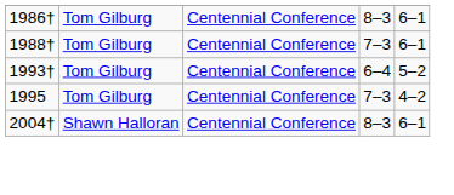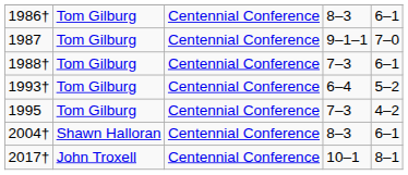 <table class="wikitable">
 <tr>
 </tr>
 <tr>
 <td>1986†</td>
 <td><a href='#'>Tom Gilburg</a></td>
 <td><a href='#'>Centennial Conference</a></td>
 <td>8–3</td>
 <td>6–1</td>
+</tr>
+<tr>
+<td>1987</td>
+<td><a href='#'>Tom Gilburg</a></td>
+<td><a href='#'>Centennial Conference</a></td>
+<td>9–1–1</td>
+<td>7–0</td>
 </tr>
 <tr>
 <td>1988†</td>
 <td><a href='#'>Tom Gilburg</a></td>
 <td><a href='#'>Centennial Conference</a></td>
 <td>7–3</td>
 <td>6–1</td>
 </tr>
 <tr>
 <td>1993†</td>
 <td><a href='#'>Tom Gilburg</a></td>
 <td><a href='#'>Centennial Conference</a></td>
 <td>6–4</td>
 <td>5–2</td>
 </tr>
 <tr>
 <td>1995</td>
 <td><a href='#'>Tom Gilburg</a></td>
 <td><a href='#'>Centennial Conference</a></td>
 <td>7–3</td>
 <td>4–2</td>
 </tr>
 <tr>
 <td>2004†</td>
 <td><a href='#'>Shawn Halloran</a></td>
 <td><a href='#'>Centennial Conference</a></td>
 <td>8–3</td>
 <td>6–1</td>
 </tr>
+<tr>
+<td>2017†</td>
+<td><a href='#'>John Troxell</a></td>
+<td><a href='#'>Centennial Conference</a></td>
+<td>10–1</td>
+<td>8–1</td>
+</tr>
 </table>
